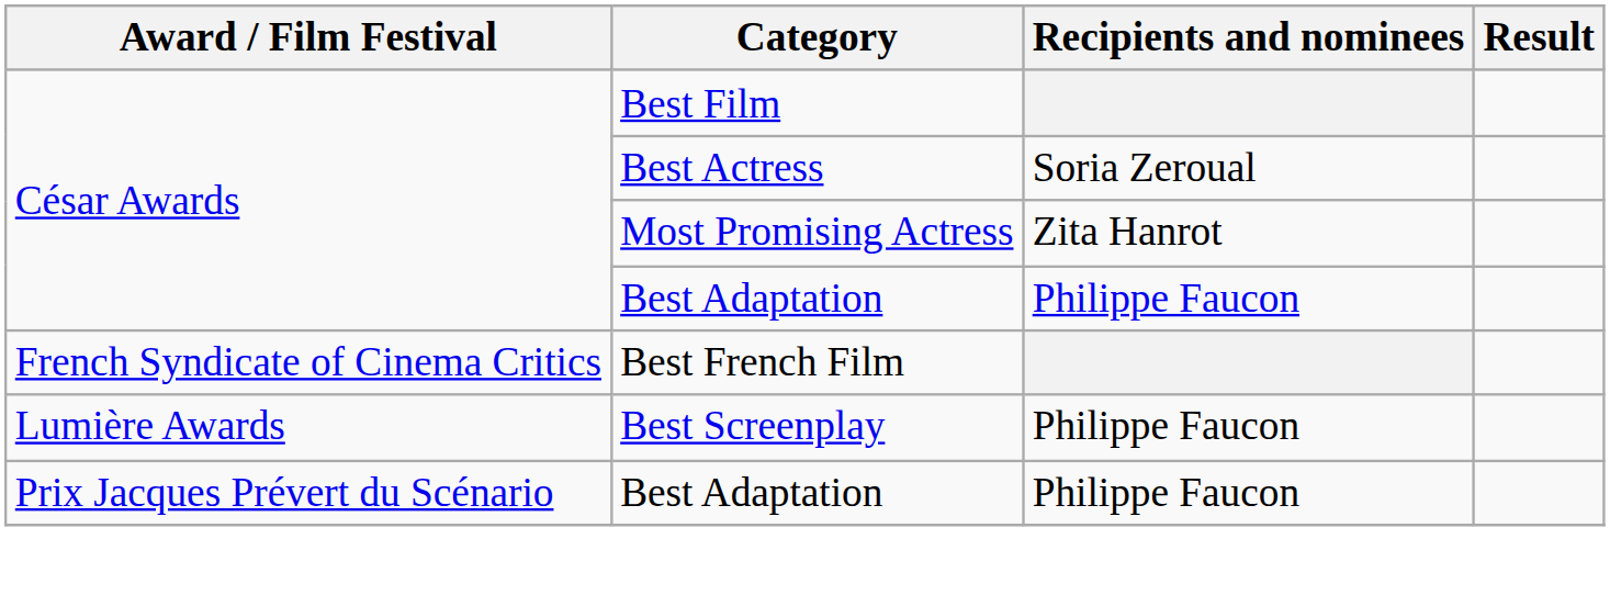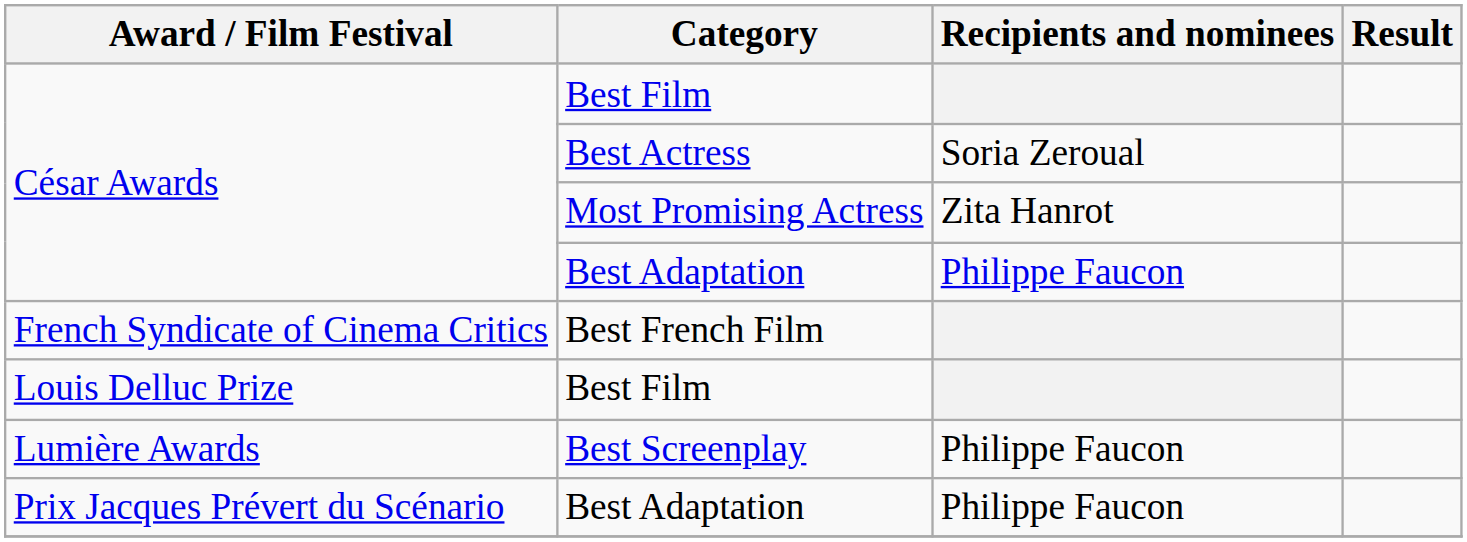 <table class="wikitable plainrowheaders sortable">
 <tr style="background:#ccc; text-align:center;">
 <th scope="col">Award / Film Festival</th>
 <th scope="col">Category</th>
 <th scope="col">Recipients and nominees</th>
 <th scope="col">Result</th>
 </tr>
 <tr>
 <td rowspan=4><a href='#'>César Awards</a></td>
 <td><a href='#'>Best Film</a></td>
 <th></th>
 <td></td>
 </tr>
 <tr>
 <td><a href='#'>Best Actress</a></td>
 <td>Soria Zeroual</td>
 <td></td>
 </tr>
 <tr>
 <td><a href='#'>Most Promising Actress</a></td>
 <td>Zita Hanrot</td>
 <td></td>
 </tr>
 <tr>
 <td><a href='#'>Best Adaptation</a></td>
 <td><a href='#'>Philippe Faucon</a></td>
 <td></td>
 </tr>
 <tr>
 <td><a href='#'>French Syndicate of Cinema Critics</a></td>
 <td>Best French Film</td>
 <th></th>
 <td></td>
 </tr>
 <tr>
+<td><a href='#'>Louis Delluc Prize</a></td>
+<td>Best Film</td>
+<th></th>
+<td></td>
+</tr>
+<tr>
 <td><a href='#'>Lumière Awards</a></td>
 <td><a href='#'>Best Screenplay</a></td>
 <td>Philippe Faucon</td>
 <td></td>
 </tr>
 <tr>
 <td><a href='#'>Prix Jacques Prévert du Scénario</a></td>
 <td>Best Adaptation</td>
 <td>Philippe Faucon</td>
 <td></td>
 </tr>
 <tr>
 </tr>
 </table>
